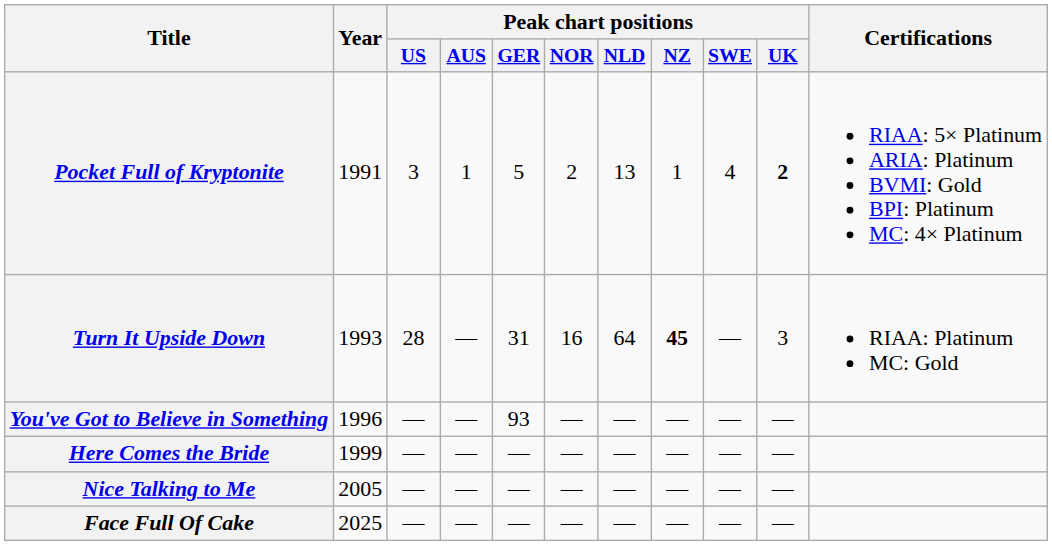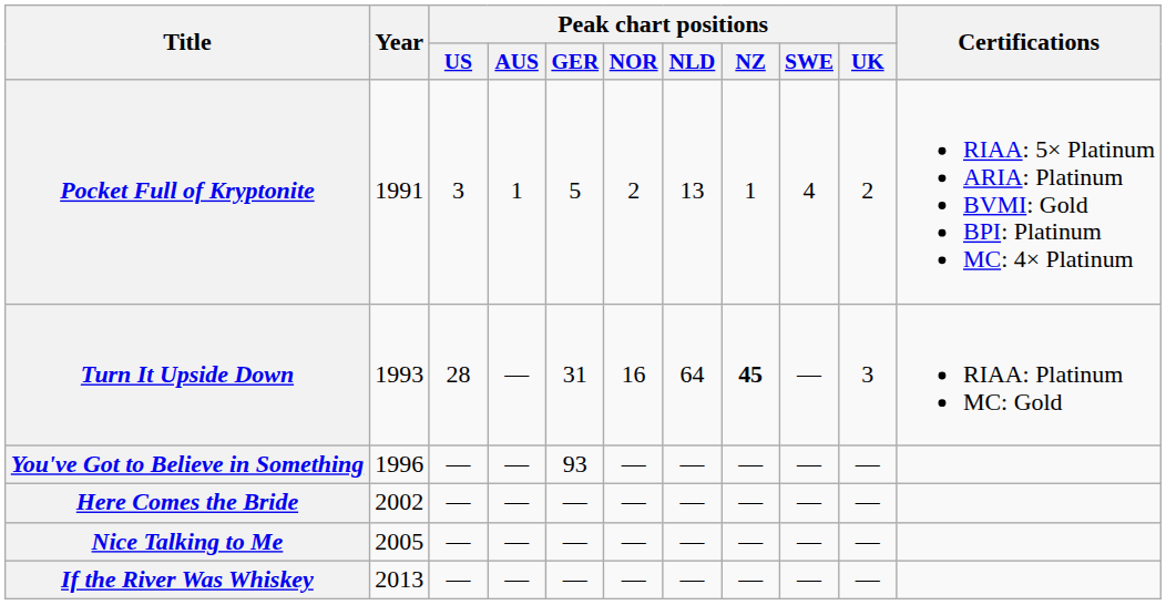 <table class="wikitable plainrowheaders">
 <tr>
 <th rowspan="2">Title</th>
 <th rowspan="2">Year</th>
 <th colspan="8">Peak chart positions</th>
 <th rowspan="2">Certifications</th>
 </tr>
 <tr>
 <th scope="col" style="width:2.2em;font-size:90%;"><a href='#'>US</a><br></th>
 <th scope="col" style="width:2.2em;font-size:90%;"><a href='#'>AUS</a><br></th>
 <th scope="col" style="width:2.2em;font-size:90%;"><a href='#'>GER</a><br></th>
 <th scope="col" style="width:2.2em;font-size:90%;"><a href='#'>NOR</a><br></th>
 <th scope="col" style="width:2.2em;font-size:90%;"><a href='#'>NLD</a><br></th>
 <th scope="col" style="width:2.2em;font-size:90%;"><a href='#'>NZ</a><br></th>
 <th scope="col" style="width:2.2em;font-size:90%;"><a href='#'>SWE</a><br></th>
 <th scope="col" style="width:2.2em;font-size:90%;"><a href='#'>UK</a><br></th>
 </tr>
 <tr>
 <th scope="row"><em><a href='#'>Pocket Full of Kryptonite</a></em></th>
 <td>1991</td>
 <td style="text-align:center;">3</td>
 <td style="text-align:center;">1</td>
 <td style="text-align:center;">5</td>
 <td style="text-align:center;">2</td>
 <td style="text-align:center;">13</td>
 <td style="text-align:center;">1</td>
 <td style="text-align:center;">4</td>
-<td style="text-align:center;"><strong>2</strong></td>
+<td style="text-align:center;">2</td>
 <td><br><ul><li><a href='#'>RIAA</a>: 5× Platinum</li><li><a href='#'>ARIA</a>: Platinum</li><li><a href='#'>BVMI</a>: Gold</li><li><a href='#'>BPI</a>: Platinum</li><li><a href='#'>MC</a>: 4× Platinum</li></ul></td>
 </tr>
 <tr>
 <th scope="row"><em><a href='#'>Turn It Upside Down</a></em></th>
 <td>1993</td>
 <td style="text-align:center;">28</td>
 <td style="text-align:center;">—</td>
 <td style="text-align:center;">31</td>
 <td style="text-align:center;">16</td>
 <td style="text-align:center;">64</td>
 <td style="text-align:center;"><strong>45</strong></td>
 <td style="text-align:center;">—</td>
 <td style="text-align:center;">3</td>
 <td><br><ul><li>RIAA: Platinum</li><li>MC: Gold</li></ul></td>
 </tr>
 <tr>
 <th scope="row"><em><a href='#'>You've Got to Believe in Something</a></em></th>
 <td>1996</td>
 <td style="text-align:center;">—</td>
 <td style="text-align:center;">—</td>
 <td style="text-align:center;">93</td>
 <td style="text-align:center;">—</td>
 <td style="text-align:center;">—</td>
 <td style="text-align:center;">—</td>
 <td style="text-align:center;">—</td>
 <td style="text-align:center;">—</td>
 <td></td>
 </tr>
 <tr>
 <th scope="row"><em><a href='#'>Here Comes the Bride</a></em></th>
-<td>1999</td>
+<td>2002</td>
 <td style="text-align:center;">—</td>
 <td style="text-align:center;">—</td>
 <td style="text-align:center;">—</td>
 <td style="text-align:center;">—</td>
 <td style="text-align:center;">—</td>
 <td style="text-align:center;">—</td>
 <td style="text-align:center;">—</td>
 <td style="text-align:center;">—</td>
 <td></td>
 </tr>
 <tr>
 <th scope="row"><em><a href='#'>Nice Talking to Me</a></em></th>
 <td>2005</td>
 <td style="text-align:center;">—</td>
 <td style="text-align:center;">—</td>
 <td style="text-align:center;">—</td>
 <td style="text-align:center;">—</td>
 <td style="text-align:center;">—</td>
 <td style="text-align:center;">—</td>
 <td style="text-align:center;">—</td>
 <td style="text-align:center;">—</td>
 <td></td>
 </tr>
 <tr>
-<th scope="row"><em>Face Full Of Cake</em></th>
-<td>2025</td>
+<th scope="row"><em><a href='#'>If the River Was Whiskey</a></em></th>
+<td>2013</td>
 <td style="text-align:center;">—</td>
 <td style="text-align:center;">—</td>
 <td style="text-align:center;">—</td>
 <td style="text-align:center;">—</td>
 <td style="text-align:center;">—</td>
 <td style="text-align:center;">—</td>
 <td style="text-align:center;">—</td>
 <td style="text-align:center;">—</td>
 <td></td>
 </tr>
 </table>
